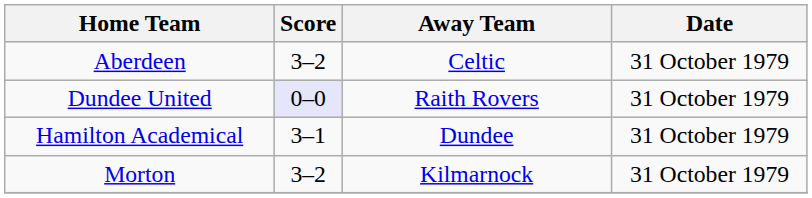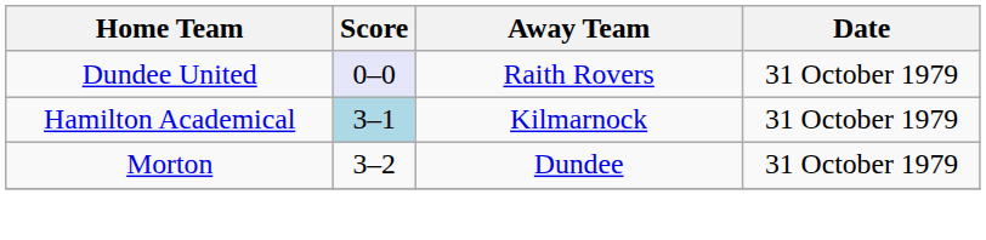 <table class="wikitable" style="text-align:center;">
 <tr>
 <th width=175>Home Team</th>
 <th width=20>Score</th>
 <th width=175>Away Team</th>
 <th width= 125>Date</th>
-</tr>
-<tr>
-<td><a href='#'>Aberdeen</a></td>
-<td>3–2</td>
-<td><a href='#'>Celtic</a></td>
-<td>31 October 1979</td>
 </tr>
 <tr>
 <td><a href='#'>Dundee United</a></td>
 <td style="background: lavender;">0–0</td>
 <td><a href='#'>Raith Rovers</a></td>
 <td>31 October 1979</td>
 </tr>
 <tr>
 <td><a href='#'>Hamilton Academical</a></td>
-<td>3–1</td>
-<td><a href='#'>Dundee</a></td>
+<td style="background: lightblue;">3–1</td>
+<td><a href='#'>Kilmarnock</a></td>
 <td>31 October 1979</td>
 </tr>
 <tr>
 <td><a href='#'>Morton</a></td>
 <td>3–2</td>
-<td><a href='#'>Kilmarnock</a></td>
+<td><a href='#'>Dundee</a></td>
 <td>31 October 1979</td>
 </tr>
 <tr>
 </tr>
 </table>
